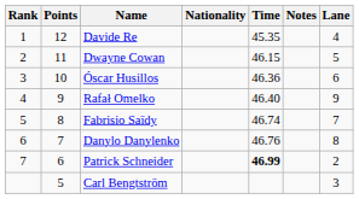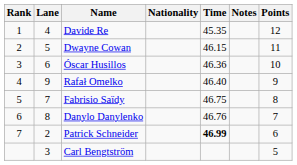 <table class="wikitable sortable" style="text-align:center; font-size:95%">
 <tr>
 <th>Rank</th>
-<th>Points</th>
+<th>Lane</th>
 <th>Name</th>
 <th>Nationality</th>
 <th>Time</th>
 <th>Notes</th>
-<th>Lane</th>
+<th>Points</th>
 </tr>
 <tr>
 <td>1</td>
-<td>12</td>
+<td>4</td>
 <td align=left><a href='#'>Davide Re</a></td>
 <td align=left></td>
 <td>45.35</td>
 <td></td>
-<td>4</td>
+<td>12</td>
 </tr>
 <tr>
 <td>2</td>
-<td>11</td>
+<td>5</td>
 <td align=left><a href='#'>Dwayne Cowan</a></td>
 <td align=left></td>
 <td>46.15</td>
 <td></td>
-<td>5</td>
+<td>11</td>
 </tr>
 <tr>
 <td>3</td>
-<td>10</td>
+<td>6</td>
 <td align=left><a href='#'>Óscar Husillos</a></td>
 <td align=left></td>
 <td>46.36</td>
 <td></td>
-<td>6</td>
+<td>10</td>
 </tr>
 <tr>
 <td>4</td>
 <td>9</td>
 <td align=left><a href='#'>Rafał Omelko</a></td>
 <td align=left></td>
 <td>46.40</td>
 <td></td>
 <td>9</td>
 </tr>
 <tr>
 <td>5</td>
-<td>8</td>
+<td>7</td>
 <td align=left><a href='#'>Fabrisio Saïdy</a></td>
 <td align=left></td>
-<td>46.74</td>
+<td>46.75</td>
+<td></td>
+<td>8</td>
+</tr>
+<tr>
+<td>6</td>
+<td>8</td>
+<td align=left><a href='#'>Danylo Danylenko</a></td>
+<td align=left></td>
+<td>46.76</td>
 <td></td>
 <td>7</td>
 </tr>
 <tr>
-<td>6</td>
 <td>7</td>
-<td align=left><a href='#'>Danylo Danylenko</a></td>
-<td align=left></td>
-<td>46.76</td>
-<td></td>
-<td>8</td>
-</tr>
-<tr>
-<td>7</td>
-<td>6</td>
+<td>2</td>
 <td align=left><a href='#'>Patrick Schneider</a></td>
 <td align=left></td>
 <td><strong>46.99</strong></td>
 <td></td>
-<td>2</td>
+<td>6</td>
 </tr>
 <tr>
 <td></td>
-<td>5</td>
+<td>3</td>
 <td align=left><a href='#'>Carl Bengtström</a></td>
 <td align=left></td>
 <td></td>
 <td></td>
-<td>3</td>
+<td>5</td>
 </tr>
 </table>
